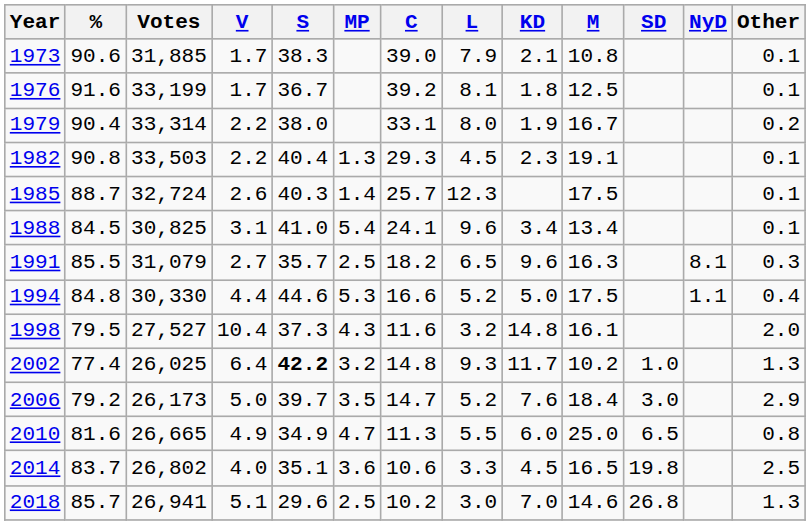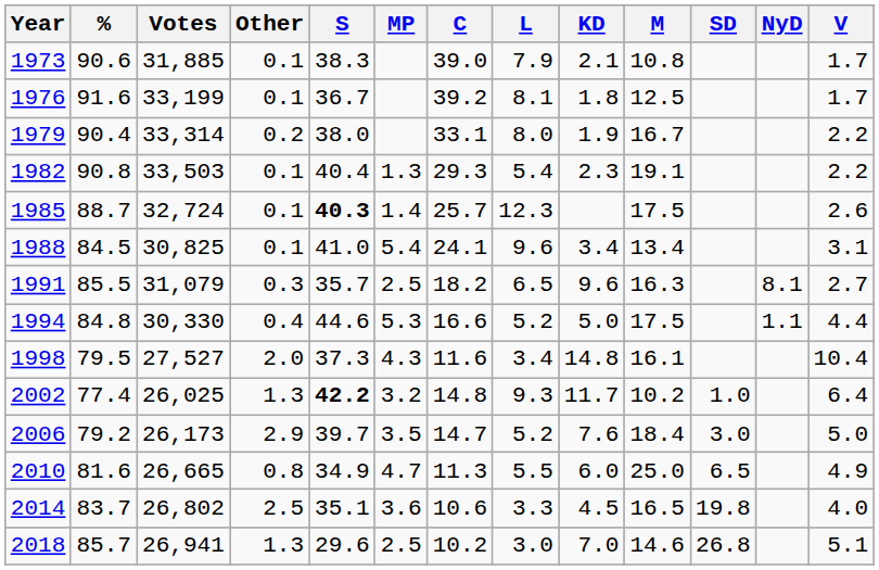 <table class="wikitable sortable" style=text-align:right>
 <tr>
 <th>Year</th>
 <th>%</th>
 <th>Votes</th>
-<th><a href='#'>V</a></th>
+<th>Other</th>
 <th><a href='#'>S</a></th>
 <th><a href='#'>MP</a></th>
 <th><a href='#'>C</a></th>
 <th><a href='#'>L</a></th>
 <th><a href='#'>KD</a></th>
 <th><a href='#'>M</a></th>
 <th><a href='#'>SD</a></th>
 <th><a href='#'>NyD</a></th>
-<th>Other</th>
+<th><a href='#'>V</a></th>
 </tr>
 <tr>
 <td align=left><a href='#'>1973</a></td>
 <td>90.6</td>
 <td>31,885</td>
-<td>1.7</td>
+<td>0.1</td>
 <td>38.3</td>
 <td></td>
 <td>39.0</td>
 <td>7.9</td>
 <td>2.1</td>
 <td>10.8</td>
 <td></td>
 <td></td>
-<td>0.1</td>
+<td>1.7</td>
 </tr>
 <tr>
 <td align=left><a href='#'>1976</a></td>
 <td>91.6</td>
 <td>33,199</td>
-<td>1.7</td>
+<td>0.1</td>
 <td>36.7</td>
 <td></td>
 <td>39.2</td>
 <td>8.1</td>
 <td>1.8</td>
 <td>12.5</td>
 <td></td>
 <td></td>
-<td>0.1</td>
+<td>1.7</td>
 </tr>
 <tr>
 <td align=left><a href='#'>1979</a></td>
 <td>90.4</td>
 <td>33,314</td>
-<td>2.2</td>
+<td>0.2</td>
 <td>38.0</td>
 <td></td>
 <td>33.1</td>
 <td>8.0</td>
 <td>1.9</td>
 <td>16.7</td>
 <td></td>
 <td></td>
-<td>0.2</td>
+<td>2.2</td>
 </tr>
 <tr>
 <td align=left><a href='#'>1982</a></td>
 <td>90.8</td>
 <td>33,503</td>
-<td>2.2</td>
+<td>0.1</td>
 <td>40.4</td>
 <td>1.3</td>
 <td>29.3</td>
-<td>4.5</td>
+<td>5.4</td>
 <td>2.3</td>
 <td>19.1</td>
 <td></td>
 <td></td>
-<td>0.1</td>
+<td>2.2</td>
 </tr>
 <tr>
 <td align=left><a href='#'>1985</a></td>
 <td>88.7</td>
 <td>32,724</td>
-<td>2.6</td>
-<td>40.3</td>
+<td>0.1</td>
+<td><strong>40.3</strong></td>
 <td>1.4</td>
 <td>25.7</td>
 <td>12.3</td>
 <td></td>
 <td>17.5</td>
 <td></td>
 <td></td>
-<td>0.1</td>
+<td>2.6</td>
 </tr>
 <tr>
 <td align=left><a href='#'>1988</a></td>
 <td>84.5</td>
 <td>30,825</td>
-<td>3.1</td>
+<td>0.1</td>
 <td>41.0</td>
 <td>5.4</td>
 <td>24.1</td>
 <td>9.6</td>
 <td>3.4</td>
 <td>13.4</td>
 <td></td>
 <td></td>
-<td>0.1</td>
+<td>3.1</td>
 </tr>
 <tr>
 <td align=left><a href='#'>1991</a></td>
 <td>85.5</td>
 <td>31,079</td>
-<td>2.7</td>
+<td>0.3</td>
 <td>35.7</td>
 <td>2.5</td>
 <td>18.2</td>
 <td>6.5</td>
 <td>9.6</td>
 <td>16.3</td>
 <td></td>
 <td>8.1</td>
-<td>0.3</td>
+<td>2.7</td>
 </tr>
 <tr>
 <td align=left><a href='#'>1994</a></td>
 <td>84.8</td>
 <td>30,330</td>
-<td>4.4</td>
+<td>0.4</td>
 <td>44.6</td>
 <td>5.3</td>
 <td>16.6</td>
 <td>5.2</td>
 <td>5.0</td>
 <td>17.5</td>
 <td></td>
 <td>1.1</td>
-<td>0.4</td>
+<td>4.4</td>
 </tr>
 <tr>
 <td align=left><a href='#'>1998</a></td>
 <td>79.5</td>
 <td>27,527</td>
-<td>10.4</td>
+<td>2.0</td>
 <td>37.3</td>
 <td>4.3</td>
 <td>11.6</td>
-<td>3.2</td>
+<td>3.4</td>
 <td>14.8</td>
 <td>16.1</td>
 <td></td>
 <td></td>
-<td>2.0</td>
+<td>10.4</td>
 </tr>
 <tr>
 <td align=left><a href='#'>2002</a></td>
 <td>77.4</td>
 <td>26,025</td>
-<td>6.4</td>
+<td>1.3</td>
 <td><strong>42.2</strong></td>
 <td>3.2</td>
 <td>14.8</td>
 <td>9.3</td>
 <td>11.7</td>
 <td>10.2</td>
 <td>1.0</td>
 <td></td>
-<td>1.3</td>
+<td>6.4</td>
 </tr>
 <tr>
 <td align=left><a href='#'>2006</a></td>
 <td>79.2</td>
 <td>26,173</td>
-<td>5.0</td>
+<td>2.9</td>
 <td>39.7</td>
 <td>3.5</td>
 <td>14.7</td>
 <td>5.2</td>
 <td>7.6</td>
 <td>18.4</td>
 <td>3.0</td>
 <td></td>
-<td>2.9</td>
+<td>5.0</td>
 </tr>
 <tr>
 <td align=left><a href='#'>2010</a></td>
 <td>81.6</td>
 <td>26,665</td>
-<td>4.9</td>
+<td>0.8</td>
 <td>34.9</td>
 <td>4.7</td>
 <td>11.3</td>
 <td>5.5</td>
 <td>6.0</td>
 <td>25.0</td>
 <td>6.5</td>
 <td></td>
-<td>0.8</td>
+<td>4.9</td>
 </tr>
 <tr>
 <td align=left><a href='#'>2014</a></td>
 <td>83.7</td>
 <td>26,802</td>
-<td>4.0</td>
+<td>2.5</td>
 <td>35.1</td>
 <td>3.6</td>
 <td>10.6</td>
 <td>3.3</td>
 <td>4.5</td>
 <td>16.5</td>
 <td>19.8</td>
 <td></td>
-<td>2.5</td>
+<td>4.0</td>
 </tr>
 <tr>
 <td align=left><a href='#'>2018</a></td>
 <td>85.7</td>
 <td>26,941</td>
-<td>5.1</td>
+<td>1.3</td>
 <td>29.6</td>
 <td>2.5</td>
 <td>10.2</td>
 <td>3.0</td>
 <td>7.0</td>
 <td>14.6</td>
 <td>26.8</td>
 <td></td>
-<td>1.3</td>
+<td>5.1</td>
 </tr>
 </table>
